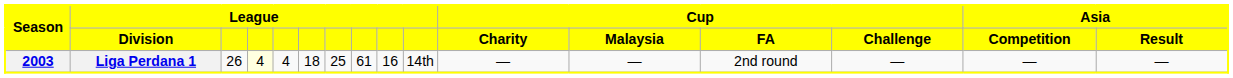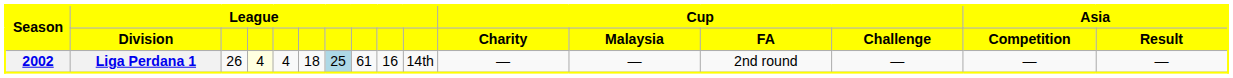 <table class="wikitable" style="border:2px solid yellow; font-size:90%; text-align:center;">
 <tr>
 <th rowspan="2" style="background:yellow; color:black;" width="60">Season</th>
 <th colspan="9" style="background:yellow; color:black;">League</th>
 <th colspan="4" style="background:yellow; color:black;">Cup</th>
 <th colspan="2" style="background:yellow; color:black;">Asia</th>
 </tr>
 <tr>
 <th style="background:yellow; color:black;" width="150">Division</th>
 <th style="background:yellow; color:black;" width="20"></th>
 <th style="background:yellow; color:black;" width="20"></th>
 <th style="background:yellow; color:black;" width="20"></th>
 <th style="background:yellow; color:black;" width="20"></th>
 <th style="background:yellow; color:black;" width="20"></th>
 <th style="background:yellow; color:black;" width="20"></th>
 <th style="background:yellow; color:black;" width="20"></th>
 <th style="background:yellow; color:black;" width="20"></th>
 <th style="background:yellow; color:black;" width="130">Charity</th>
 <th style="background:yellow; color:black;" width="130">Malaysia</th>
 <th style="background:yellow; color:black;" width="130">FA</th>
 <th style="background:yellow; color:black;" width="130">Challenge</th>
 <th style="background:yellow; color:black;" width="130">Competition</th>
 <th style="background:yellow; color:black;" width="130">Result</th>
 </tr>
 <tr>
-<th><a href='#'>2003</a></th>
+<th><a href='#'>2002</a></th>
 <th><a href='#'>Liga Perdana 1</a></th>
 <td>26</td>
 <td style="background: lightyellow;">4</td>
 <td>4</td>
 <td>18</td>
-<td>25</td>
+<td style="background: lightblue;">25</td>
 <td>61</td>
 <td>16</td>
 <td>14th</td>
 <td>—</td>
 <td>—</td>
 <td>2nd round</td>
 <td>—</td>
 <td>—</td>
 <td>—</td>
 </tr>
 <tr>
 </tr>
 </table>
